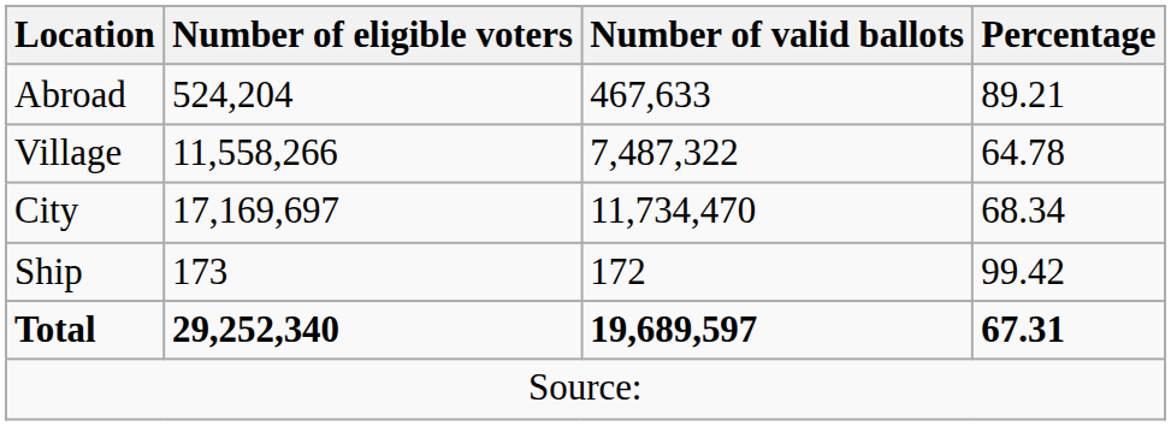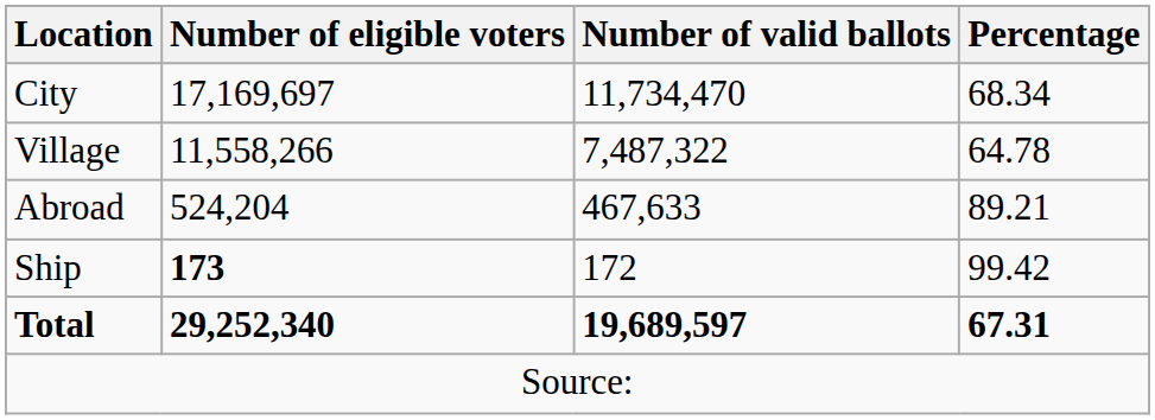 <table class="wikitable">
 <tr>
 <th colspan="1" rowspan="1">Location</th>
 <th colspan="1" rowspan="1">Number of eligible voters</th>
 <th colspan="1" rowspan="1">Number of valid ballots</th>
 <th colspan="1" rowspan="1">Percentage</th>
 </tr>
 <tr>
-<td>Abroad</td>
-<td>524,204</td>
-<td>467,633</td>
-<td>89.21</td>
+<td>City</td>
+<td>17,169,697</td>
+<td>11,734,470</td>
+<td>68.34</td>
 </tr>
 <tr>
 <td>Village</td>
 <td>11,558,266</td>
 <td>7,487,322</td>
 <td>64.78</td>
 </tr>
 <tr>
-<td>City</td>
-<td>17,169,697</td>
-<td>11,734,470</td>
-<td>68.34</td>
+<td>Abroad</td>
+<td>524,204</td>
+<td>467,633</td>
+<td>89.21</td>
 </tr>
 <tr>
 <td>Ship</td>
-<td>173</td>
+<td><strong>173</strong></td>
 <td>172</td>
 <td>99.42</td>
 </tr>
 <tr>
 <td colspan="1"><strong>Total</strong></td>
 <td><strong>29,252,340</strong></td>
 <td><strong>19,689,597</strong></td>
 <td><strong>67.31</strong></td>
 </tr>
 <tr>
 <td colspan="4" style="text-align: center;">Source: </td>
 </tr>
 </table>
